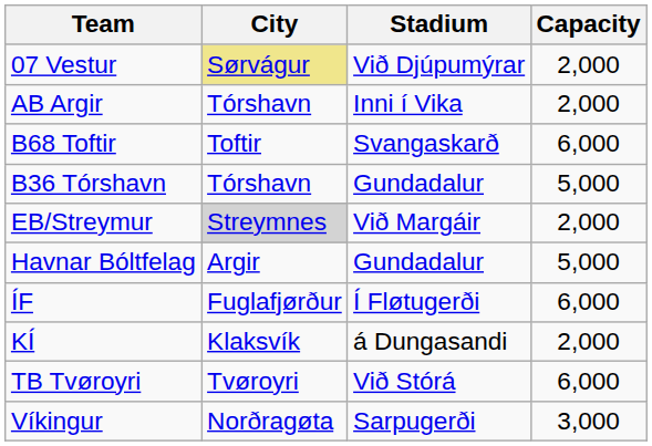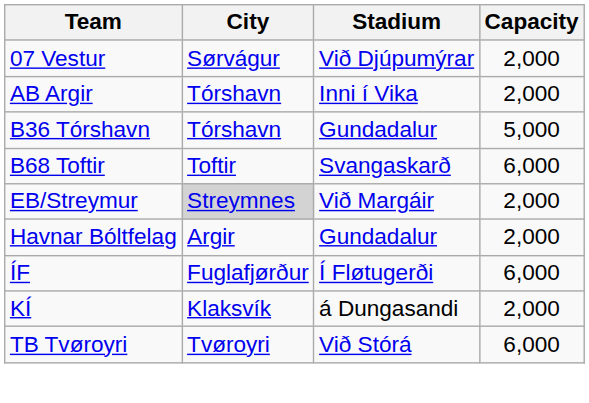 <table class="wikitable sortable">
 <tr>
 <th>Team</th>
 <th>City</th>
 <th>Stadium</th>
 <th>Capacity</th>
 </tr>
 <tr>
 <td><a href='#'>07 Vestur</a></td>
-<td style="background: khaki;"><a href='#'>Sørvágur</a></td>
+<td><a href='#'>Sørvágur</a></td>
 <td><a href='#'>Við Djúpumýrar</a></td>
 <td align="center">2,000</td>
 </tr>
 <tr>
 <td><a href='#'>AB Argir</a></td>
 <td><a href='#'>Tórshavn</a></td>
 <td><a href='#'>Inni í Vika</a></td>
 <td align="center">2,000</td>
 </tr>
 <tr>
+<td><a href='#'>B36 Tórshavn</a></td>
+<td><a href='#'>Tórshavn</a></td>
+<td><a href='#'>Gundadalur</a></td>
+<td align="center">5,000</td>
+</tr>
+<tr>
 <td><a href='#'>B68 Toftir</a></td>
 <td><a href='#'>Toftir</a></td>
 <td><a href='#'>Svangaskarð</a></td>
 <td align="center">6,000</td>
-</tr>
-<tr>
-<td><a href='#'>B36 Tórshavn</a></td>
-<td><a href='#'>Tórshavn</a></td>
-<td><a href='#'>Gundadalur</a></td>
-<td align="center">5,000</td>
 </tr>
 <tr>
 <td><a href='#'>EB/Streymur</a></td>
 <td style="background: lightgrey;"><a href='#'>Streymnes</a></td>
 <td><a href='#'>Við Margáir</a></td>
 <td align="center">2,000</td>
 </tr>
 <tr>
 <td><a href='#'>Havnar Bóltfelag</a></td>
 <td><a href='#'>Argir</a></td>
 <td><a href='#'>Gundadalur</a></td>
-<td align="center">5,000</td>
+<td align="center">2,000</td>
 </tr>
 <tr>
 <td><a href='#'>ÍF</a></td>
 <td><a href='#'>Fuglafjørður</a></td>
 <td><a href='#'>Í Fløtugerði</a></td>
 <td align="center">6,000</td>
 </tr>
 <tr>
 <td><a href='#'>KÍ</a></td>
 <td><a href='#'>Klaksvík</a></td>
 <td>á Dungasandi</td>
 <td align="center">2,000</td>
 </tr>
 <tr>
 <td><a href='#'>TB Tvøroyri</a></td>
 <td><a href='#'>Tvøroyri</a></td>
 <td><a href='#'>Við Stórá</a></td>
 <td align="center">6,000</td>
 </tr>
-<tr>
-<td><a href='#'>Víkingur</a></td>
-<td><a href='#'>Norðragøta</a></td>
-<td><a href='#'>Sarpugerði</a></td>
-<td align="center">3,000</td>
-</tr>
 </table>
